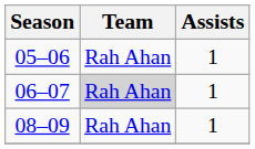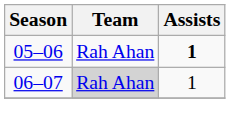 <table class="wikitable" style="text-align: center;">
 <tr>
 <th>Season</th>
 <th>Team</th>
 <th>Assists</th>
 </tr>
 <tr>
 <td><a href='#'>05–06</a></td>
 <td align="left"><a href='#'>Rah Ahan</a></td>
-<td>1</td>
+<td><strong>1</strong></td>
 </tr>
 <tr>
 <td><a href='#'>06–07</a></td>
 <td align="left" style="background: lightgrey;"><a href='#'>Rah Ahan</a></td>
 <td>1</td>
 </tr>
 <tr>
-<td><a href='#'>08–09</a></td>
-<td align="left"><a href='#'>Rah Ahan</a></td>
-<td>1</td>
-</tr>
-<tr>
 </tr>
 </table>
